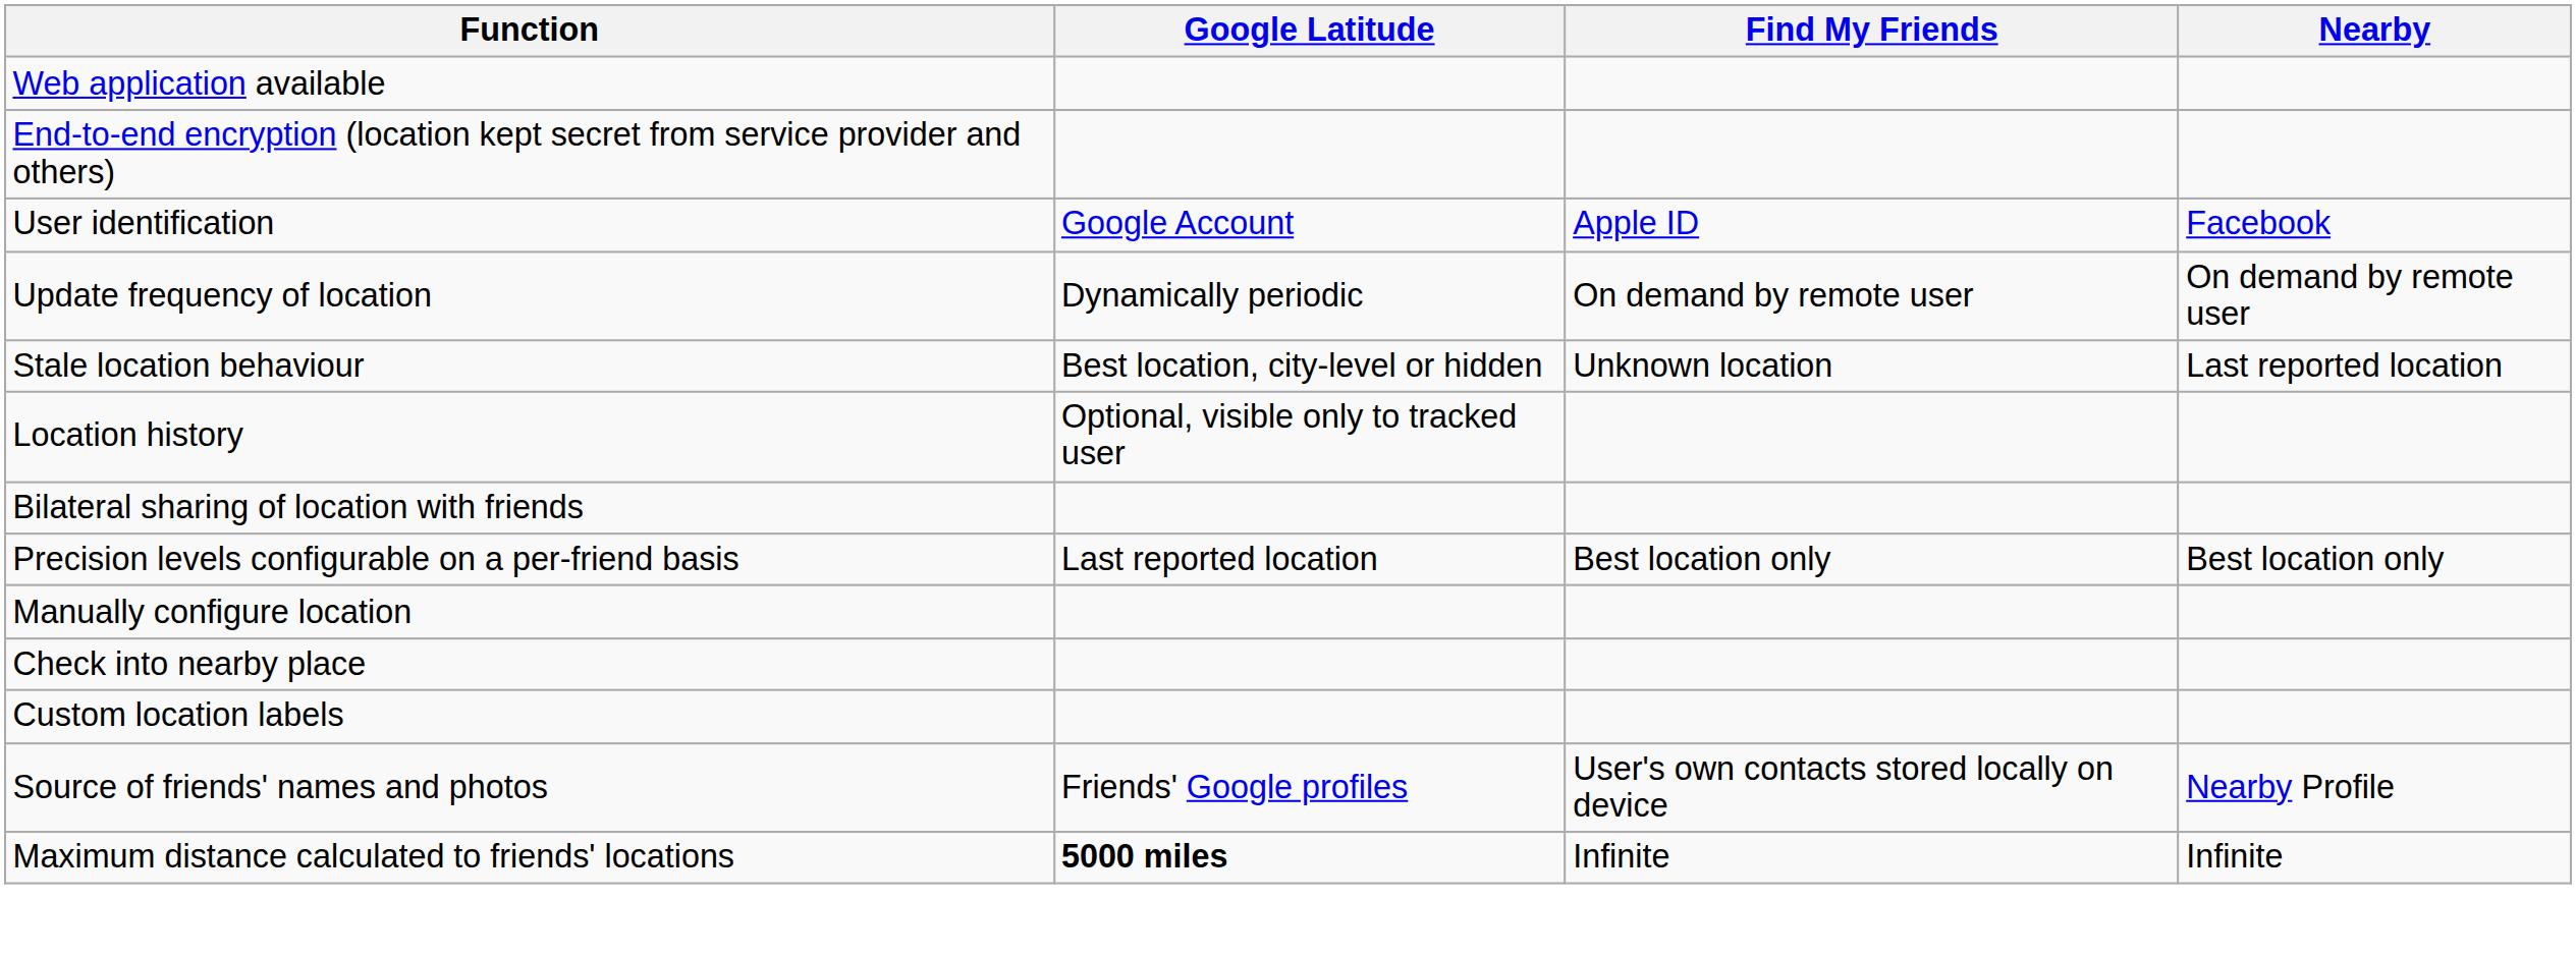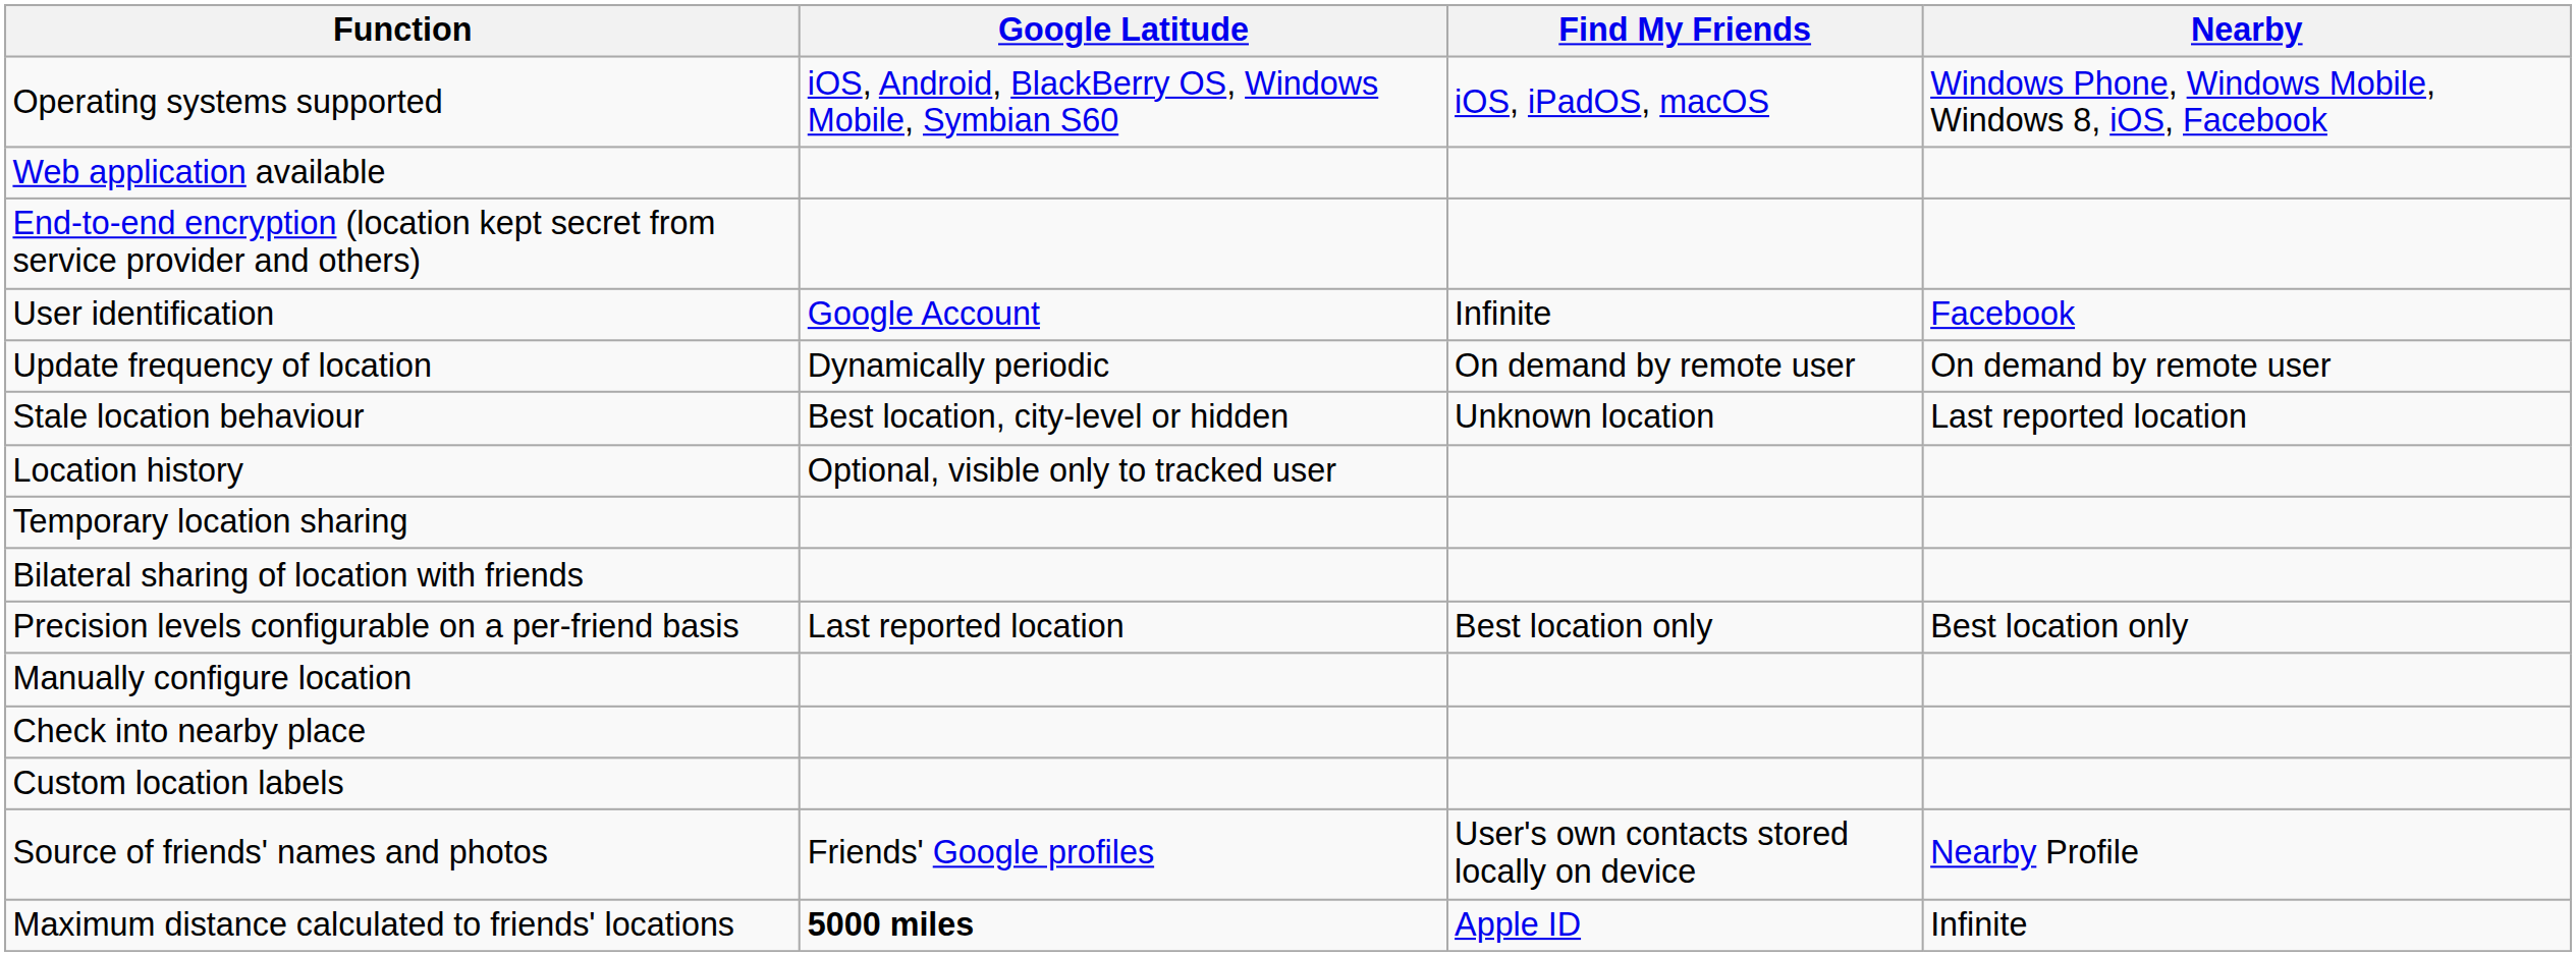 <table class="wikitable">
 <tr>
 <th>Function</th>
 <th><a href='#'>Google Latitude</a></th>
 <th><a href='#'>Find My Friends</a></th>
 <th><a href='#'>Nearby</a></th>
+</tr>
+<tr>
+<td>Operating systems supported</td>
+<td><a href='#'>iOS</a>, <a href='#'>Android</a>, <a href='#'>BlackBerry OS</a>, <a href='#'>Windows Mobile</a>, <a href='#'>Symbian S60</a></td>
+<td><a href='#'>iOS</a>, <a href='#'>iPadOS</a>, <a href='#'>macOS</a></td>
+<td><a href='#'>Windows Phone</a>, <a href='#'>Windows Mobile</a>, Windows 8, <a href='#'>iOS</a>, <a href='#'>Facebook</a></td>
 </tr>
 <tr>
 <td><a href='#'>Web application</a> available</td>
 <td></td>
 <td></td>
 <td></td>
 </tr>
 <tr>
 <td><a href='#'>End-to-end encryption</a> (location kept secret from service provider and others)<br></td>
 <td></td>
 <td></td>
 <td></td>
 </tr>
 <tr>
 <td>User identification</td>
 <td><a href='#'>Google Account</a></td>
-<td><a href='#'>Apple ID</a></td>
+<td>Infinite</td>
 <td><a href='#'>Facebook</a></td>
 </tr>
 <tr>
 <td>Update frequency of location</td>
 <td>Dynamically periodic</td>
 <td>On demand by remote user</td>
 <td>On demand by remote user</td>
 </tr>
 <tr>
 <td>Stale location behaviour</td>
 <td>Best location, city-level or hidden</td>
 <td>Unknown location</td>
 <td>Last reported location</td>
 </tr>
 <tr>
 <td>Location history</td>
 <td>Optional, visible only to tracked user</td>
+<td></td>
+<td></td>
+</tr>
+<tr>
+<td>Temporary location sharing</td>
+<td></td>
 <td></td>
 <td></td>
 </tr>
 <tr>
 <td>Bilateral sharing of location with friends</td>
 <td></td>
 <td></td>
 <td></td>
 </tr>
 <tr>
 <td>Precision levels configurable on a per-friend basis</td>
 <td>Last reported location</td>
 <td>Best location only</td>
 <td>Best location only</td>
 </tr>
 <tr>
 <td>Manually configure location</td>
 <td></td>
 <td></td>
 <td></td>
 </tr>
 <tr>
 <td>Check into nearby place</td>
 <td></td>
 <td></td>
 <td></td>
 </tr>
 <tr>
 <td>Custom location labels</td>
 <td></td>
 <td></td>
 <td></td>
 </tr>
 <tr>
 <td>Source of friends' names and photos</td>
 <td>Friends' <a href='#'>Google profiles</a></td>
 <td>User's own contacts stored locally on device</td>
 <td><a href='#'>Nearby</a> Profile</td>
 </tr>
 <tr>
 <td>Maximum distance calculated to friends' locations</td>
 <td><strong>5000 miles</strong></td>
-<td>Infinite</td>
+<td><a href='#'>Apple ID</a></td>
 <td>Infinite</td>
 </tr>
 </table>
